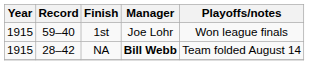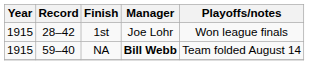 <table class="wikitable" style="text-align:center">
 <tr>
 <th>Year</th>
 <th>Record</th>
 <th>Finish</th>
 <th>Manager</th>
 <th>Playoffs/notes</th>
 </tr>
 <tr align=center>
 <td>1915</td>
-<td>59–40</td>
+<td>28–42</td>
 <td>1st</td>
 <td>Joe Lohr</td>
 <td>Won league finals</td>
 </tr>
 <tr align=center>
 <td>1915</td>
-<td>28–42</td>
+<td>59–40</td>
 <td>NA</td>
 <td><strong>Bill Webb</strong></td>
 <td>Team folded August 14</td>
 </tr>
 <tr align=center>
 </tr>
 </table>
